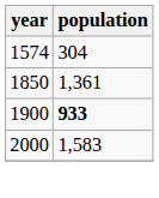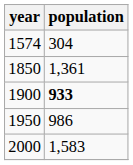 <table class="wikitable">
 <tr>
 <th>year</th>
 <th>population</th>
 </tr>
 <tr>
 <td>1574</td>
 <td>304</td>
 </tr>
 <tr>
 <td>1850</td>
 <td>1,361</td>
 </tr>
 <tr>
 <td>1900</td>
 <td><strong>933</strong></td>
 </tr>
 <tr>
+<td>1950</td>
+<td>986</td>
+</tr>
+<tr>
 <td>2000</td>
 <td>1,583</td>
 </tr>
 <tr>
 </tr>
 </table>
